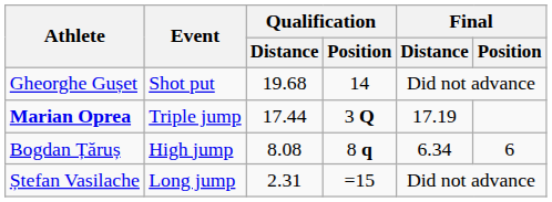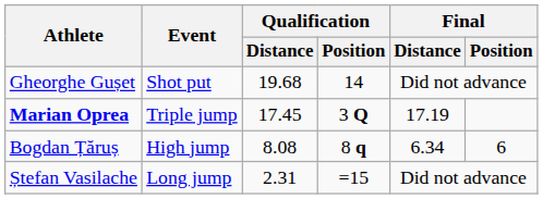 <table class=wikitable style="font-size:90%">
 <tr>
 <th rowspan="2">Athlete</th>
 <th rowspan="2">Event</th>
 <th colspan="2">Qualification</th>
 <th colspan="2">Final</th>
 </tr>
 <tr style="font-size:95%">
 <th>Distance</th>
 <th>Position</th>
 <th>Distance</th>
 <th>Position</th>
 </tr>
 <tr align=center>
 <td align=left><a href='#'>Gheorghe Gușet</a></td>
 <td align=left><a href='#'>Shot put</a></td>
 <td>19.68</td>
 <td>14</td>
 <td colspan=2>Did not advance</td>
 </tr>
 <tr align=center>
 <td align=left><strong><a href='#'>Marian Oprea</a></strong></td>
 <td align=left><a href='#'>Triple jump</a></td>
-<td>17.44</td>
+<td>17.45</td>
 <td>3 <strong>Q</strong></td>
 <td>17.19</td>
 <td></td>
 </tr>
 <tr align=center>
 <td align=left><a href='#'>Bogdan Țăruș</a></td>
 <td align=left><a href='#'>High jump</a></td>
 <td>8.08</td>
 <td>8 <strong>q</strong></td>
 <td>6.34</td>
 <td>6</td>
 </tr>
 <tr align=center>
 <td align=left><a href='#'>Ștefan Vasilache</a></td>
 <td align=left><a href='#'>Long jump</a></td>
 <td>2.31</td>
 <td>=15</td>
 <td colspan=2>Did not advance</td>
 </tr>
 </table>
